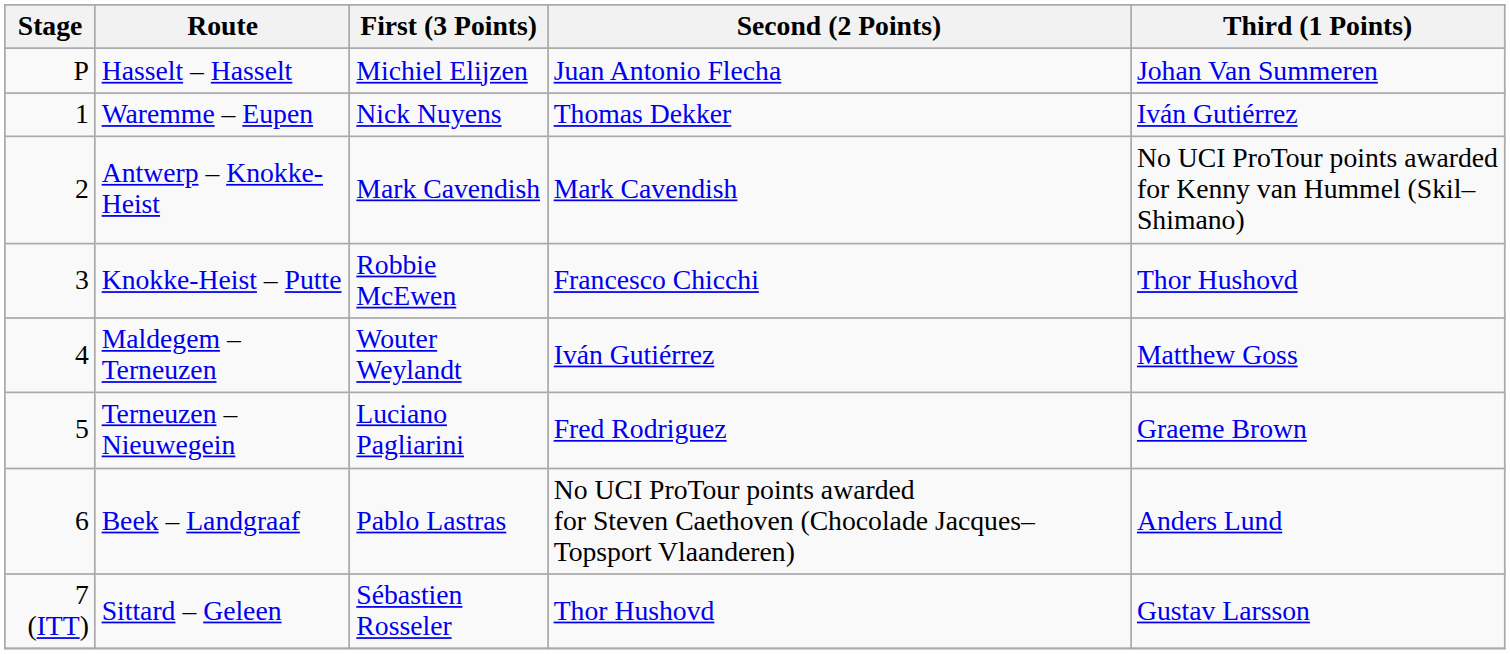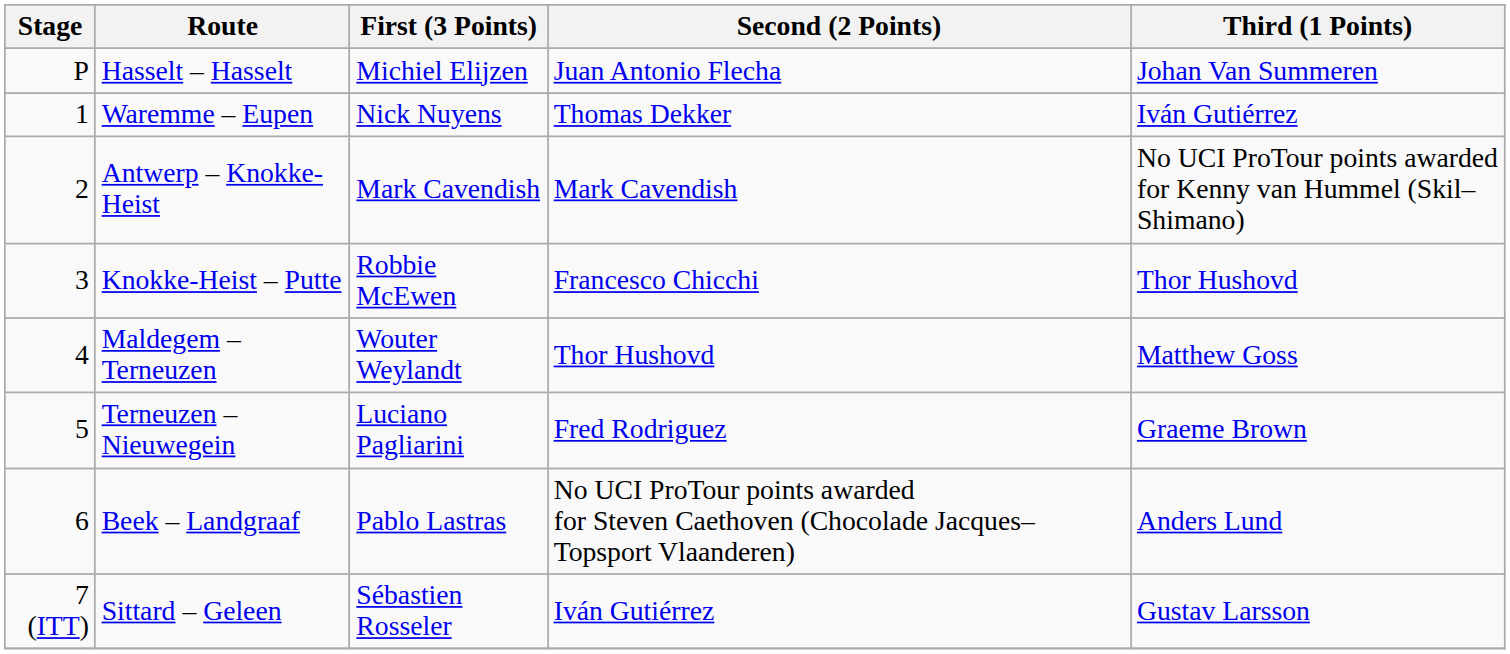 <table class="wikitable">
 <tr>
 <th>Stage</th>
 <th>Route</th>
 <th>First (3 Points)</th>
 <th>Second (2 Points)</th>
 <th>Third (1 Points)</th>
 </tr>
 <tr>
 <td align=right>P</td>
 <td><a href='#'>Hasselt</a> – <a href='#'>Hasselt</a> </td>
 <td><a href='#'>Michiel Elijzen</a> </td>
 <td><a href='#'>Juan Antonio Flecha</a> </td>
 <td><a href='#'>Johan Van Summeren</a> </td>
 </tr>
 <tr>
 <td align=right>1</td>
 <td><a href='#'>Waremme</a> – <a href='#'>Eupen</a> </td>
 <td><a href='#'>Nick Nuyens</a> </td>
 <td><a href='#'>Thomas Dekker</a> </td>
 <td><a href='#'>Iván Gutiérrez</a> </td>
 </tr>
 <tr>
 <td align=right>2</td>
 <td><a href='#'>Antwerp</a> – <a href='#'>Knokke-Heist</a> </td>
 <td><a href='#'>Mark Cavendish</a> </td>
 <td><a href='#'>Mark Cavendish</a> </td>
 <td>No UCI ProTour points awarded<br>for Kenny van Hummel  (Skil–Shimano)</td>
 </tr>
 <tr>
 <td align=right>3</td>
 <td><a href='#'>Knokke-Heist</a> – <a href='#'>Putte</a> </td>
 <td><a href='#'>Robbie McEwen</a> </td>
 <td><a href='#'>Francesco Chicchi</a> </td>
 <td><a href='#'>Thor Hushovd</a> </td>
 </tr>
 <tr>
 <td align=right>4</td>
 <td><a href='#'>Maldegem</a> – <a href='#'>Terneuzen</a> </td>
 <td><a href='#'>Wouter Weylandt</a> </td>
-<td><a href='#'>Iván Gutiérrez</a> </td>
+<td><a href='#'>Thor Hushovd</a> </td>
 <td><a href='#'>Matthew Goss</a> </td>
 </tr>
 <tr>
 <td align=right>5</td>
 <td><a href='#'>Terneuzen</a> – <a href='#'>Nieuwegein</a> </td>
 <td><a href='#'>Luciano Pagliarini</a> </td>
 <td><a href='#'>Fred Rodriguez</a> </td>
 <td><a href='#'>Graeme Brown</a> </td>
 </tr>
 <tr>
 <td align=right>6</td>
 <td><a href='#'>Beek</a> – <a href='#'>Landgraaf</a> </td>
 <td><a href='#'>Pablo Lastras</a> </td>
 <td>No UCI ProTour points awarded<br>for Steven Caethoven  (Chocolade Jacques–Topsport Vlaanderen)</td>
 <td><a href='#'>Anders Lund</a> </td>
 </tr>
 <tr>
 <td align=right>7 (<a href='#'>ITT</a>)</td>
 <td><a href='#'>Sittard</a> – <a href='#'>Geleen</a> </td>
 <td><a href='#'>Sébastien Rosseler</a> </td>
-<td><a href='#'>Thor Hushovd</a> </td>
+<td><a href='#'>Iván Gutiérrez</a> </td>
 <td><a href='#'>Gustav Larsson</a> </td>
 </tr>
 <tr>
 </tr>
 </table>
